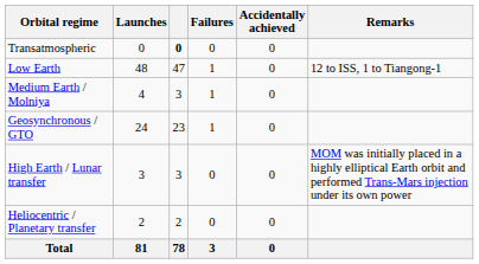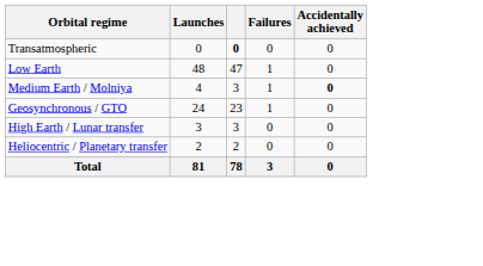 <table class="wikitable sortable" style=text-align:center>
 <tr>
 <th>Orbital regime</th>
 <th>Launches</th>
 <th></th>
 <th>Failures</th>
 <th>Accidentally<br>achieved</th>
-<th>Remarks</th>
 </tr>
 <tr>
 <td align=left>Transatmospheric</td>
 <td>0</td>
 <td><strong>0</strong></td>
 <td>0</td>
 <td>0</td>
-<td></td>
 </tr>
 <tr>
 <td align=left><a href='#'>Low Earth</a></td>
 <td>48</td>
 <td>47</td>
 <td>1</td>
 <td>0</td>
-<td align=left>12 to ISS, 1 to Tiangong-1</td>
 </tr>
 <tr>
 <td align=left><a href='#'>Medium Earth</a> / <a href='#'>Molniya</a></td>
 <td>4</td>
 <td>3</td>
 <td>1</td>
-<td>0</td>
-<td></td>
+<td><strong>0</strong></td>
 </tr>
 <tr>
 <td align=left><a href='#'>Geosynchronous</a> / <a href='#'>GTO</a></td>
 <td>24</td>
 <td>23</td>
 <td>1</td>
 <td>0</td>
-<td></td>
 </tr>
 <tr>
 <td align=left><a href='#'>High Earth</a> / <a href='#'>Lunar transfer</a></td>
 <td>3</td>
 <td>3</td>
 <td>0</td>
 <td>0</td>
-<td align=left><a href='#'>MOM</a> was initially placed in a highly elliptical Earth orbit and performed <a href='#'>Trans-Mars injection</a> under its own power</td>
 </tr>
 <tr>
 <td align=left><a href='#'>Heliocentric</a> / <a href='#'>Planetary transfer</a></td>
 <td>2</td>
 <td>2</td>
 <td>0</td>
 <td>0</td>
-<td></td>
 </tr>
 <tr class="sortbottom">
 <th>Total</th>
 <th>81</th>
 <th>78</th>
 <th>3</th>
 <th>0</th>
-<th></th>
 </tr>
 </table>
